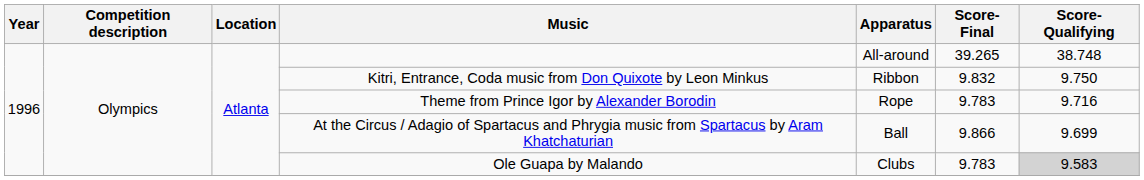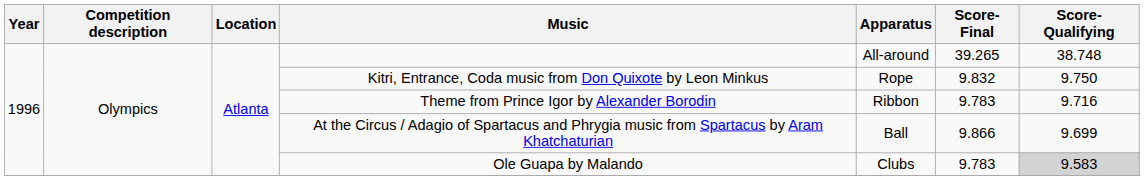 <table class="wikitable" style="text-align:center">
 <tr>
 <th>Year</th>
 <th>Competition description</th>
 <th>Location</th>
 <th>Music </th>
 <th>Apparatus</th>
 <th>Score-Final</th>
 <th>Score-Qualifying</th>
 </tr>
 <tr>
 <td rowspan="5">1996</td>
 <td rowspan="5">Olympics</td>
 <td rowspan="5"><a href='#'>Atlanta</a></td>
 <td></td>
 <td>All-around</td>
 <td>39.265</td>
 <td>38.748</td>
 </tr>
 <tr>
 <td>Kitri, Entrance, Coda music from <a href='#'>Don Quixote</a> by Leon Minkus</td>
-<td>Ribbon</td>
+<td>Rope</td>
 <td>9.832</td>
 <td>9.750</td>
 </tr>
 <tr>
 <td>Theme from Prince Igor by <a href='#'>Alexander Borodin</a></td>
-<td>Rope</td>
+<td>Ribbon</td>
 <td>9.783</td>
 <td>9.716</td>
 </tr>
 <tr>
 <td>At the Circus / Adagio of Spartacus and Phrygia music from <a href='#'>Spartacus</a> by <a href='#'>Aram Khatchaturian</a></td>
 <td>Ball</td>
 <td>9.866</td>
 <td>9.699</td>
 </tr>
 <tr>
 <td>Ole Guapa by Malando</td>
 <td>Clubs</td>
 <td>9.783</td>
 <td style="background: lightgrey;">9.583</td>
 </tr>
 <tr>
 </tr>
 </table>
